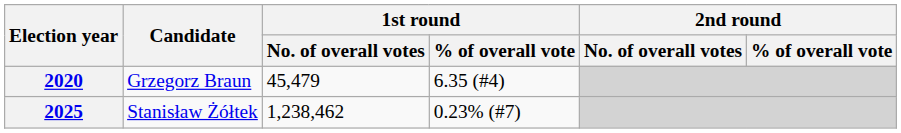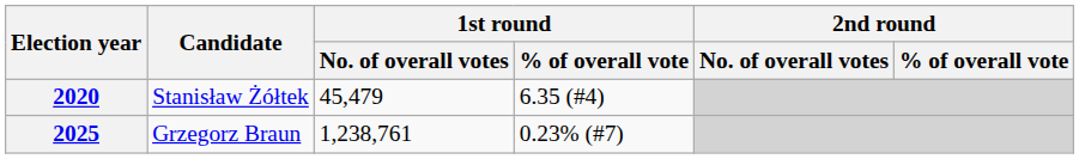 <table class="wikitable">
 <tr>
 <th rowspan=2>Election year</th>
 <th rowspan=2>Candidate</th>
 <th colspan=2>1st round</th>
 <th colspan=2>2nd round</th>
 </tr>
 <tr>
 <th>No. of overall votes</th>
 <th>% of overall vote</th>
 <th>No. of overall votes</th>
 <th>% of overall vote</th>
 </tr>
 <tr>
 <th><a href='#'>2020</a></th>
-<td><a href='#'>Grzegorz Braun</a></td>
+<td><a href='#'>Stanisław Żółtek</a></td>
 <td>45,479</td>
 <td>6.35 (#4)</td>
 <td colspan="2" style="background:lightgrey;"></td>
 </tr>
 <tr>
 <th><a href='#'>2025</a></th>
-<td><a href='#'>Stanisław Żółtek</a></td>
-<td>1,238,462</td>
+<td><a href='#'>Grzegorz Braun</a></td>
+<td>1,238,761</td>
 <td>0.23% (#7)</td>
 <td colspan="2" style="background:lightgrey;"></td>
 </tr>
 </table>
